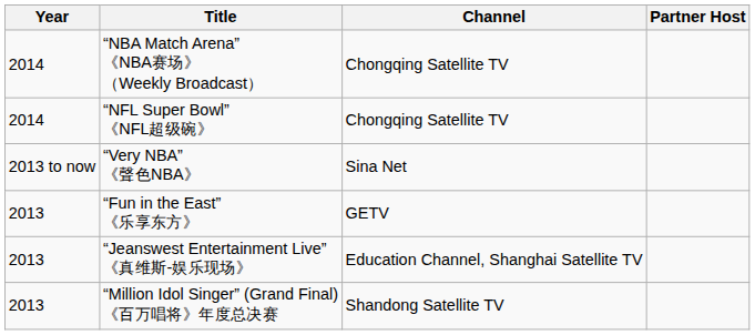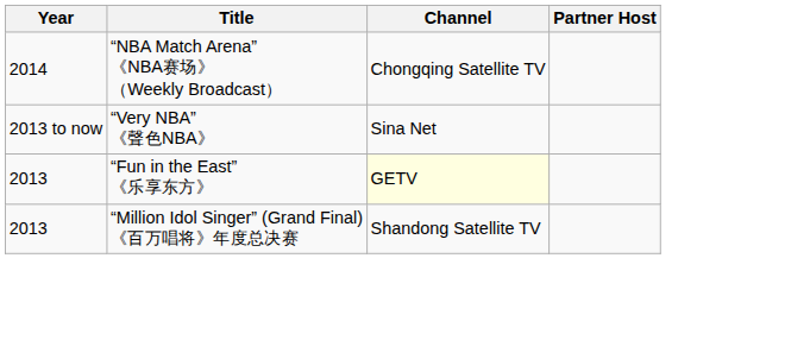 <table class="wikitable sortable">
 <tr>
 <th>Year</th>
 <th>Title</th>
 <th>Channel</th>
 <th class="unsortable">Partner Host</th>
 </tr>
 <tr>
 <td>2014</td>
 <td>“NBA Match Arena”<br>《NBA赛场》<br>（Weekly Broadcast）</td>
 <td>Chongqing Satellite TV</td>
 <td>　　</td>
 </tr>
 <tr>
-<td>2014</td>
-<td>“NFL Super Bowl”<br>《NFL超级碗》</td>
-<td>Chongqing Satellite TV</td>
-<td></td>
-</tr>
-<tr>
 <td>2013 to now</td>
 <td>“Very NBA”<br>《聲色NBA》</td>
 <td>Sina Net</td>
 <td></td>
 </tr>
 <tr>
 <td>2013</td>
 <td>“Fun in the East”<br>《乐享东方》</td>
-<td>GETV</td>
-<td></td>
-</tr>
-<tr>
-<td>2013</td>
-<td>“Jeanswest Entertainment Live”<br>《真维斯-娱乐现场》</td>
-<td>Education Channel, Shanghai Satellite TV</td>
+<td style="background: lightyellow;">GETV</td>
 <td></td>
 </tr>
 <tr>
 <td>2013</td>
 <td>“Million Idol Singer” (Grand Final)<br>《百万唱将》年度总决赛</td>
 <td>Shandong Satellite TV</td>
 <td></td>
 </tr>
 </table>
